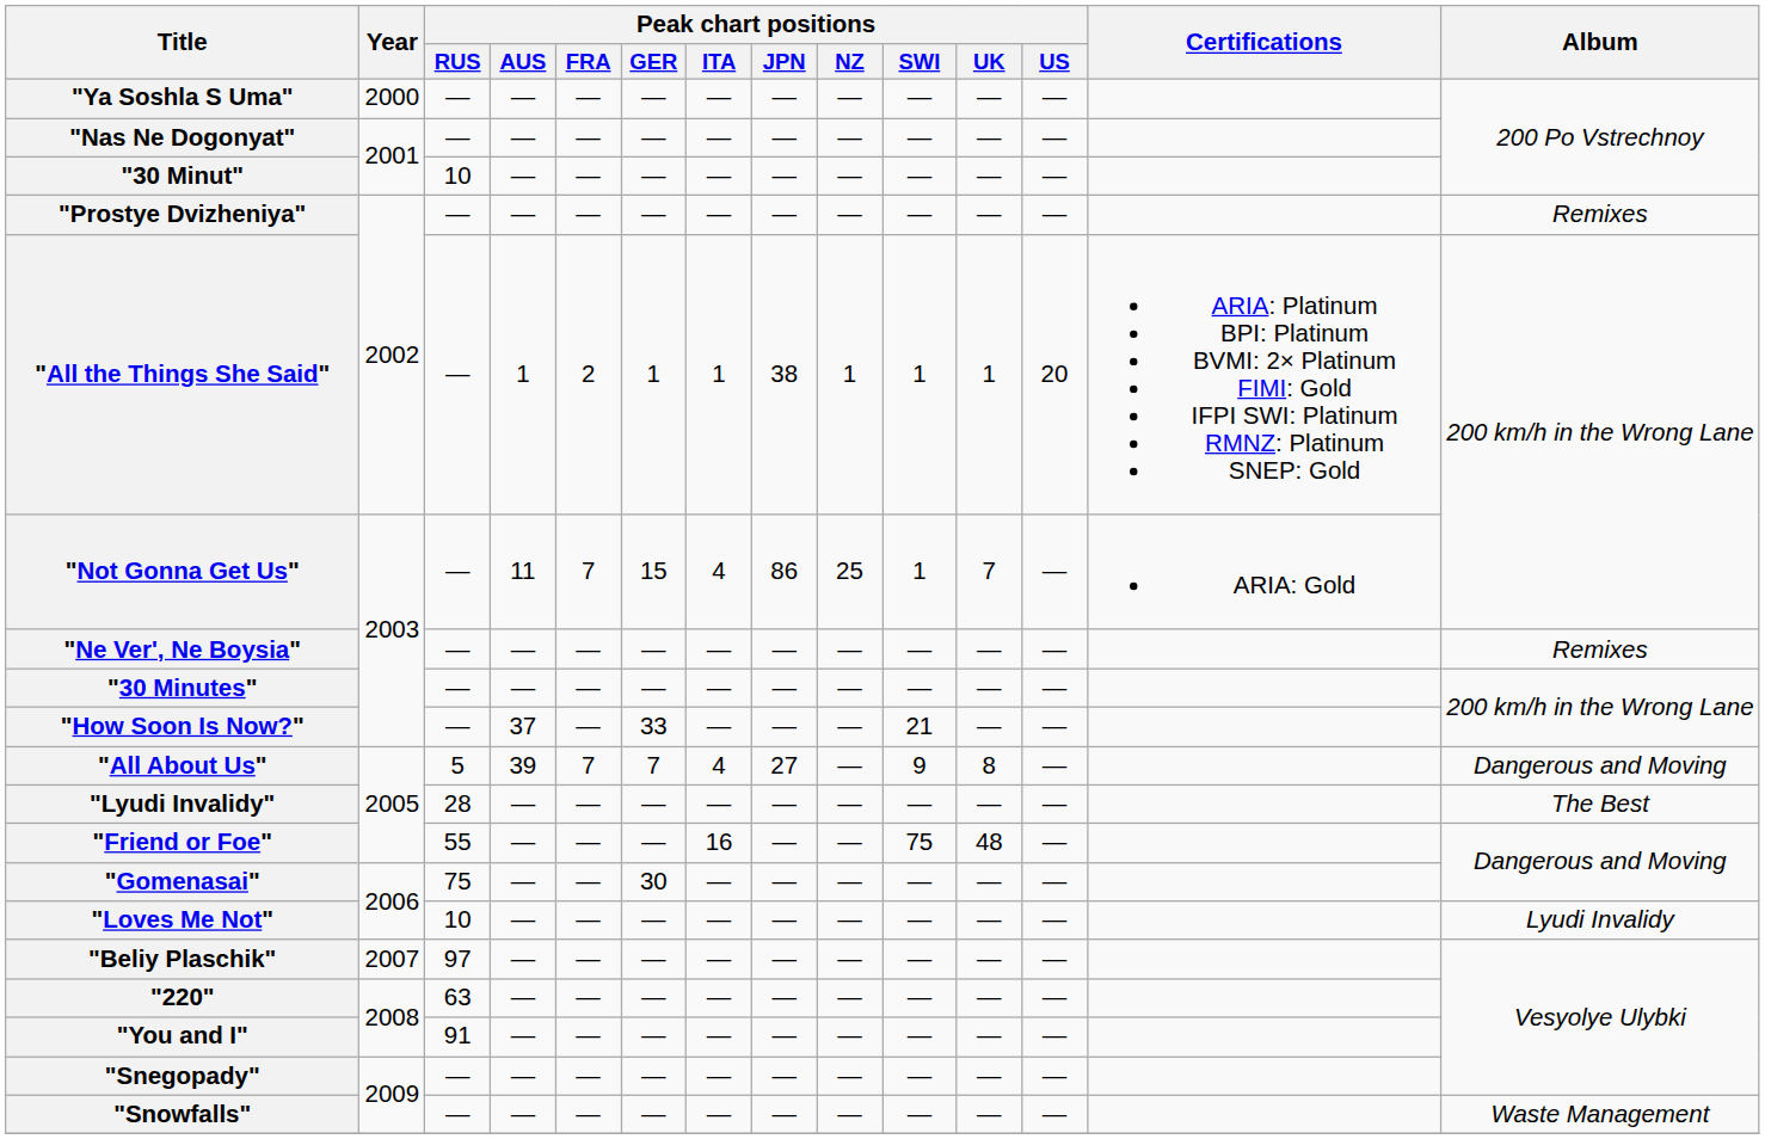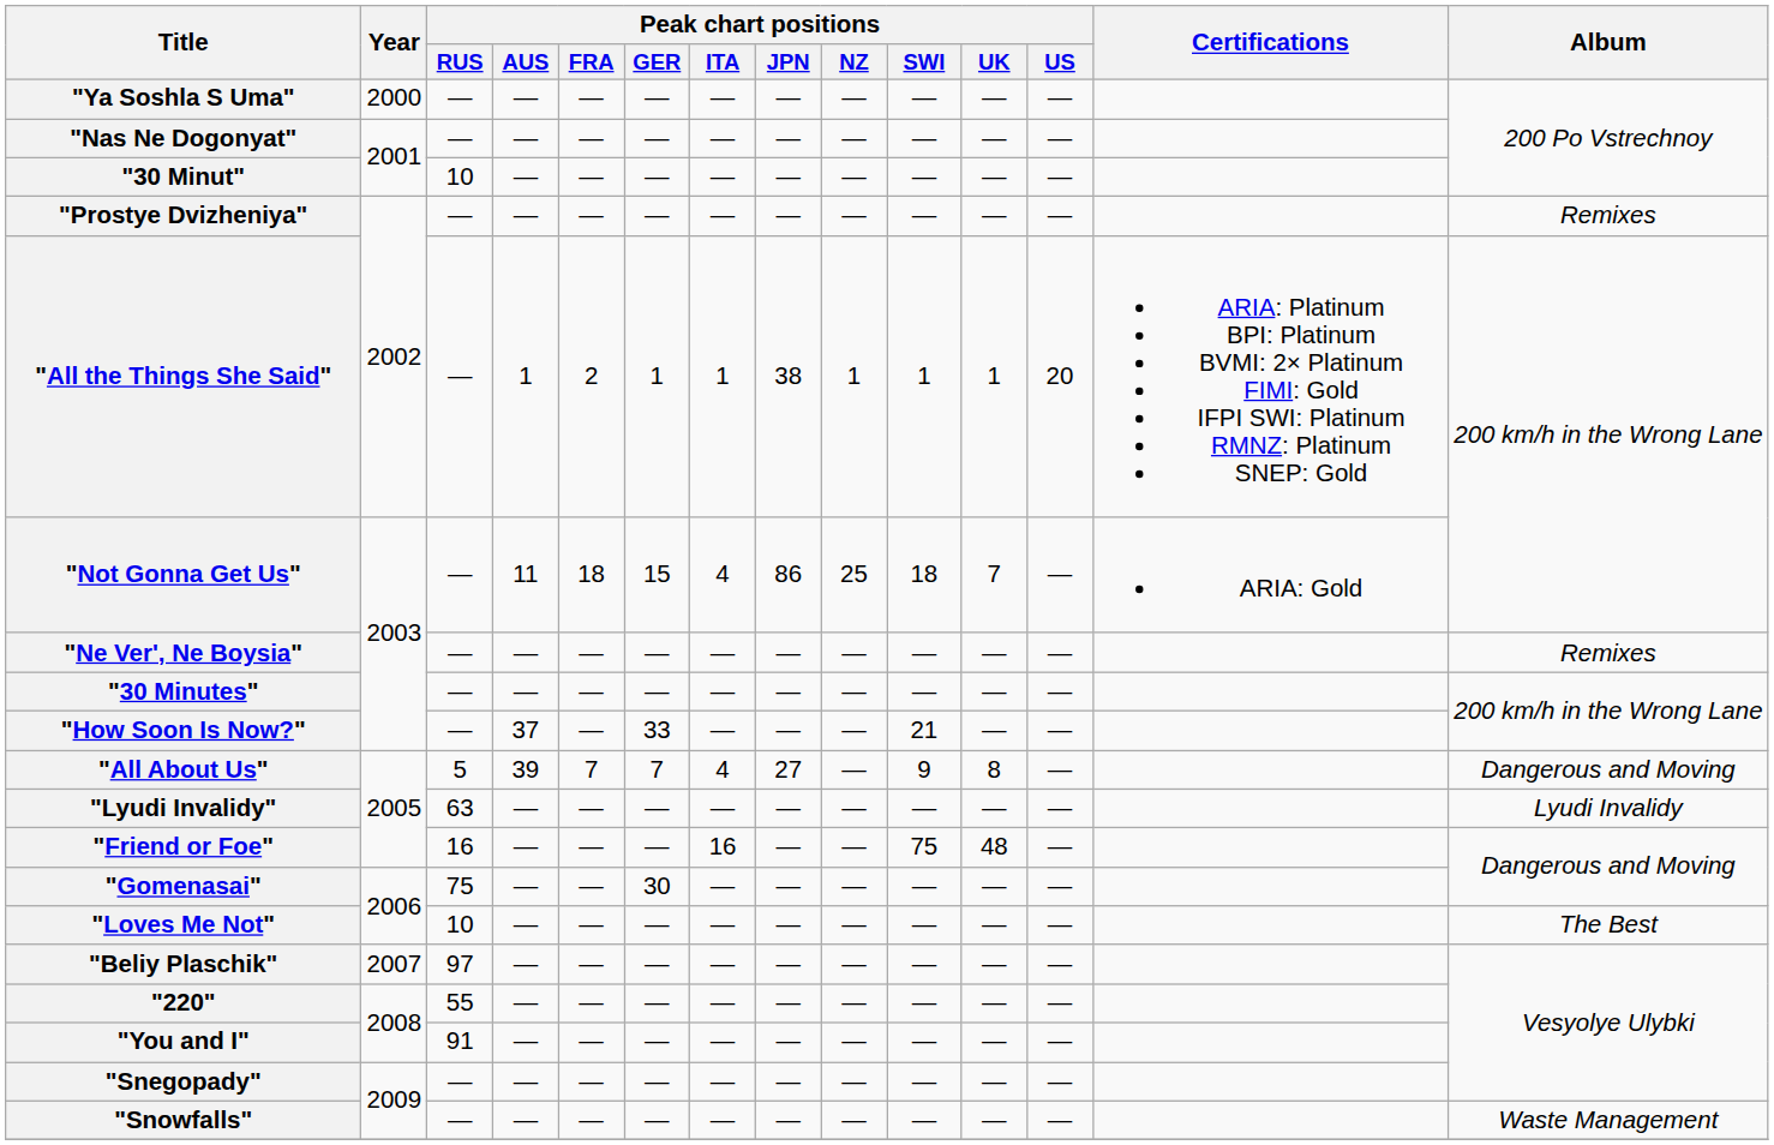 <table class="wikitable plainrowheaders" style="text-align:center;">
 <tr>
 <th scope="col" rowspan="2" style="width:14em;">Title</th>
 <th scope="col" rowspan="2" style="width:1em;">Year</th>
 <th scope="col" colspan="10">Peak chart positions</th>
 <th scope="col" rowspan="2" style="width:14em;"><a href='#'>Certifications</a></th>
 <th scope="col" rowspan="2">Album</th>
 </tr>
 <tr>
 <th scope="col" style="width:2.5em;font-size:90%;"><a href='#'>RUS</a><br></th>
 <th scope="col" style="width:2.5em;font-size:90%;"><a href='#'>AUS</a><br></th>
 <th scope="col" style="width:2.5em;font-size:90%;"><a href='#'>FRA</a><br></th>
 <th scope="col" style="width:2.5em;font-size:90%;"><a href='#'>GER</a><br></th>
 <th scope="col" style="width:2.5em;font-size:90%;"><a href='#'>ITA</a><br></th>
 <th scope="col" style="width:2.5em;font-size:90%;"><a href='#'>JPN</a><br></th>
 <th scope="col" style="width:2.5em;font-size:90%;"><a href='#'>NZ</a><br></th>
 <th scope="col" style="width:2.9em;font-size:90%;"><a href='#'>SWI</a><br></th>
 <th scope="col" style="width:2.5em;font-size:90%;"><a href='#'>UK</a><br></th>
 <th scope="col" style="width:2.5em;font-size:90%;"><a href='#'>US</a><br></th>
 </tr>
 <tr>
 <th scope="row">"Ya Soshla S Uma" <br></th>
 <td>2000</td>
 <td>—</td>
 <td>—</td>
 <td>—</td>
 <td>—</td>
 <td>—</td>
 <td>—</td>
 <td>—</td>
 <td>—</td>
 <td>—</td>
 <td>—</td>
 <td></td>
 <td rowspan="3"><em>200 Po Vstrechnoy</em></td>
 </tr>
 <tr>
 <th scope="row">"Nas Ne Dogonyat" <br></th>
 <td rowspan="2">2001</td>
 <td>—</td>
 <td>—</td>
 <td>—</td>
 <td>—</td>
 <td>—</td>
 <td>—</td>
 <td>—</td>
 <td>—</td>
 <td>—</td>
 <td>—</td>
 <td></td>
 </tr>
 <tr>
 <th scope="row">"30 Minut"<br></th>
 <td>10</td>
 <td>—</td>
 <td>—</td>
 <td>—</td>
 <td>—</td>
 <td>—</td>
 <td>—</td>
 <td>—</td>
 <td>—</td>
 <td>—</td>
 <td></td>
 </tr>
 <tr>
 <th scope="row">"Prostye Dvizheniya" <br></th>
 <td rowspan="2">2002</td>
 <td>—</td>
 <td>—</td>
 <td>—</td>
 <td>—</td>
 <td>—</td>
 <td>—</td>
 <td>—</td>
 <td>—</td>
 <td>—</td>
 <td>—</td>
 <td></td>
 <td><em>Remixes</em></td>
 </tr>
 <tr>
 <th scope="row">"<a href='#'>All the Things She Said</a>"</th>
 <td>—</td>
 <td>1</td>
 <td>2</td>
 <td>1</td>
 <td>1</td>
 <td>38</td>
 <td>1</td>
 <td>1</td>
 <td>1</td>
 <td>20</td>
 <td><br><ul><li><a href='#'>ARIA</a>: Platinum</li><li>BPI: Platinum</li><li>BVMI: 2× Platinum</li><li><a href='#'>FIMI</a>: Gold</li><li>IFPI SWI: Platinum</li><li><a href='#'>RMNZ</a>: Platinum</li><li>SNEP: Gold</li></ul></td>
 <td rowspan="2"><em>200 km/h in the Wrong Lane</em></td>
 </tr>
 <tr>
 <th scope="row">"<a href='#'>Not Gonna Get Us</a>"</th>
 <td rowspan="4">2003</td>
 <td>—</td>
 <td>11</td>
-<td>7</td>
+<td>18</td>
 <td>15</td>
 <td>4</td>
 <td>86</td>
 <td>25</td>
-<td>1</td>
+<td>18</td>
 <td>7</td>
 <td>— </td>
 <td><br><ul><li>ARIA: Gold</li></ul></td>
 </tr>
 <tr>
 <th scope="row">"<a href='#'>Ne Ver', Ne Boysia</a>" <br></th>
 <td>—</td>
 <td>—</td>
 <td>—</td>
 <td>—</td>
 <td>—</td>
 <td>—</td>
 <td>—</td>
 <td>—</td>
 <td>—</td>
 <td>—</td>
 <td></td>
 <td><em>Remixes</em></td>
 </tr>
 <tr>
 <th scope="row">"<a href='#'>30 Minutes</a>"</th>
 <td>—</td>
 <td>—</td>
 <td>—</td>
 <td>—</td>
 <td>—</td>
 <td>—</td>
 <td>—</td>
 <td>—</td>
 <td>—</td>
 <td>—</td>
 <td></td>
 <td rowspan="2"><em>200 km/h in the Wrong Lane</em></td>
 </tr>
 <tr>
 <th scope="row">"<a href='#'>How Soon Is Now?</a>"</th>
 <td>—</td>
 <td>37</td>
 <td>—</td>
 <td>33</td>
 <td>—</td>
 <td>—</td>
 <td>—</td>
 <td>21</td>
 <td>—</td>
 <td>—</td>
 <td></td>
 </tr>
 <tr>
 <th scope="row">"<a href='#'>All About Us</a>"</th>
 <td rowspan="3">2005</td>
 <td>5</td>
 <td>39</td>
 <td>7</td>
 <td>7</td>
 <td>4</td>
 <td>27</td>
 <td>—</td>
 <td>9</td>
 <td>8</td>
 <td>—</td>
 <td></td>
 <td><em>Dangerous and Moving</em></td>
 </tr>
 <tr>
 <th scope="row">"Lyudi Invalidy" <br></th>
-<td>28</td>
+<td>63</td>
 <td>—</td>
 <td>—</td>
 <td>—</td>
 <td>—</td>
 <td>—</td>
 <td>—</td>
 <td>—</td>
 <td>—</td>
 <td>—</td>
 <td></td>
-<td><em>The Best</em></td>
+<td><em>Lyudi Invalidy</em></td>
 </tr>
 <tr>
 <th scope="row">"<a href='#'>Friend or Foe</a>"</th>
-<td>55</td>
+<td>16</td>
 <td>—</td>
 <td>—</td>
 <td>—</td>
 <td>16</td>
 <td>—</td>
 <td>—</td>
 <td>75</td>
 <td>48</td>
 <td>—</td>
 <td></td>
 <td rowspan="2"><em>Dangerous and Moving</em></td>
 </tr>
 <tr>
 <th scope="row">"<a href='#'>Gomenasai</a>"</th>
 <td rowspan="2">2006</td>
 <td>75</td>
 <td>—</td>
 <td>—</td>
 <td>30</td>
 <td>—</td>
 <td>—</td>
 <td>—</td>
 <td>—</td>
 <td>—</td>
 <td>—</td>
 <td></td>
 </tr>
 <tr>
 <th scope="row">"<a href='#'>Loves Me Not</a>"</th>
 <td>10</td>
 <td>—</td>
 <td>—</td>
 <td>—</td>
 <td>—</td>
 <td>—</td>
 <td>—</td>
 <td>—</td>
 <td>—</td>
 <td>—</td>
 <td></td>
-<td><em>Lyudi Invalidy</em></td>
+<td><em>The Best</em></td>
 </tr>
 <tr>
 <th scope="row">"Beliy Plaschik" <br></th>
 <td>2007</td>
 <td>97</td>
 <td>—</td>
 <td>—</td>
 <td>—</td>
 <td>—</td>
 <td>—</td>
 <td>—</td>
 <td>—</td>
 <td>—</td>
 <td>—</td>
 <td></td>
 <td rowspan="4"><em>Vesyolye Ulybki</em></td>
 </tr>
 <tr>
 <th scope="row">"220"</th>
 <td rowspan="2">2008</td>
-<td>63</td>
+<td>55</td>
 <td>—</td>
 <td>—</td>
 <td>—</td>
 <td>—</td>
 <td>—</td>
 <td>—</td>
 <td>—</td>
 <td>—</td>
 <td>—</td>
 <td></td>
 </tr>
 <tr>
 <th scope="row">"You and I"</th>
 <td>91</td>
 <td>—</td>
 <td>—</td>
 <td>—</td>
 <td>—</td>
 <td>—</td>
 <td>—</td>
 <td>—</td>
 <td>—</td>
 <td>—</td>
 <td></td>
 </tr>
 <tr>
 <th scope="row">"Snegopady" <br></th>
 <td rowspan="2">2009</td>
 <td>—</td>
 <td>—</td>
 <td>—</td>
 <td>—</td>
 <td>—</td>
 <td>—</td>
 <td>—</td>
 <td>—</td>
 <td>—</td>
 <td>—</td>
 <td></td>
 </tr>
 <tr>
 <th scope="row">"Snowfalls"</th>
 <td>—</td>
 <td>—</td>
 <td>—</td>
 <td>—</td>
 <td>—</td>
 <td>—</td>
 <td>—</td>
 <td>—</td>
 <td>—</td>
 <td>—</td>
 <td></td>
 <td><em>Waste Management</em></td>
 </tr>
 <tr>
 </tr>
 <tr>
 </tr>
 </table>
